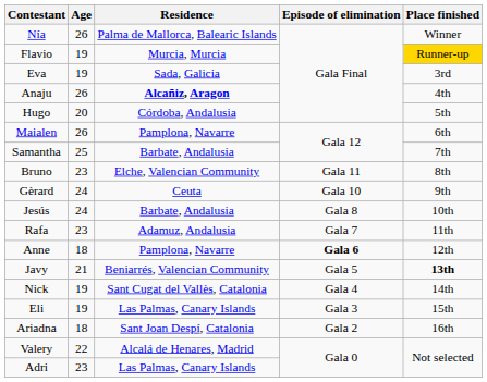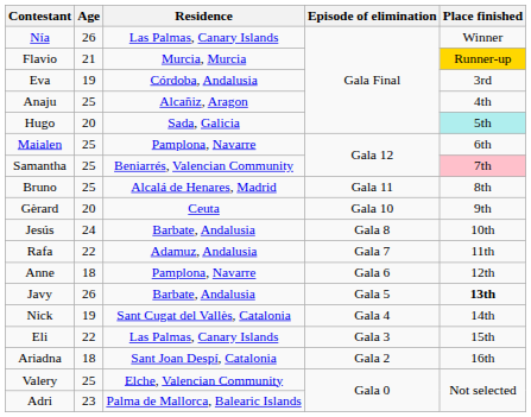 <table class="wikitable sortable" style="text-align:center">
 <tr>
 <th>Contestant</th>
 <th>Age</th>
 <th>Residence</th>
 <th>Episode of elimination</th>
 <th>Place finished</th>
 </tr>
 <tr>
 <td><a href='#'>Nía</a></td>
 <td>26</td>
-<td><a href='#'>Palma de Mallorca</a>, <a href='#'>Balearic Islands</a></td>
+<td><a href='#'>Las Palmas</a>, <a href='#'>Canary Islands</a></td>
 <td rowspan=5>Gala Final</td>
 <td>Winner</td>
 </tr>
 <tr>
 <td>Flavio</td>
-<td>19</td>
+<td>21</td>
 <td><a href='#'>Murcia</a>, <a href='#'>Murcia</a></td>
 <td style="background: gold;">Runner-up</td>
 </tr>
 <tr>
 <td>Eva</td>
 <td>19</td>
-<td><a href='#'>Sada</a>, <a href='#'>Galicia</a></td>
+<td><a href='#'>Córdoba</a>, <a href='#'>Andalusia</a></td>
 <td>3rd</td>
 </tr>
 <tr>
 <td>Anaju</td>
-<td>26</td>
-<td><strong><a href='#'>Alcañiz</a>, <a href='#'>Aragon</a></strong></td>
+<td>25</td>
+<td><a href='#'>Alcañiz</a>, <a href='#'>Aragon</a></td>
 <td>4th</td>
 </tr>
 <tr>
 <td>Hugo</td>
 <td>20</td>
-<td><a href='#'>Córdoba</a>, <a href='#'>Andalusia</a></td>
-<td>5th</td>
+<td><a href='#'>Sada</a>, <a href='#'>Galicia</a></td>
+<td style="background: paleturquoise;">5th</td>
 </tr>
 <tr>
 <td><a href='#'>Maialen</a></td>
-<td>26</td>
+<td>25</td>
 <td><a href='#'>Pamplona</a>, <a href='#'>Navarre</a></td>
 <td rowspan=2>Gala 12</td>
 <td>6th</td>
 </tr>
 <tr>
 <td>Samantha</td>
 <td>25</td>
-<td><a href='#'>Barbate</a>, <a href='#'>Andalusia</a></td>
-<td>7th</td>
+<td><a href='#'>Beniarrés</a>, <a href='#'>Valencian Community</a></td>
+<td style="background: pink;">7th</td>
 </tr>
 <tr>
 <td>Bruno</td>
-<td>23</td>
-<td><a href='#'>Elche</a>, <a href='#'>Valencian Community</a></td>
+<td>25</td>
+<td><a href='#'>Alcalá de Henares</a>, <a href='#'>Madrid</a></td>
 <td>Gala 11</td>
 <td>8th</td>
 </tr>
 <tr>
 <td>Gèrard</td>
-<td>24</td>
+<td>20</td>
 <td><a href='#'>Ceuta</a></td>
 <td>Gala 10</td>
 <td>9th</td>
 </tr>
 <tr>
 <td>Jesús</td>
 <td>24</td>
 <td><a href='#'>Barbate</a>, <a href='#'>Andalusia</a></td>
 <td>Gala 8</td>
 <td>10th</td>
 </tr>
 <tr>
 <td>Rafa</td>
-<td>23</td>
+<td>22</td>
 <td><a href='#'>Adamuz</a>, <a href='#'>Andalusia</a></td>
 <td>Gala 7</td>
 <td>11th</td>
 </tr>
 <tr>
 <td>Anne</td>
 <td>18</td>
 <td><a href='#'>Pamplona</a>, <a href='#'>Navarre</a></td>
-<td><strong>Gala 6</strong></td>
+<td>Gala 6</td>
 <td>12th</td>
 </tr>
 <tr>
 <td>Javy</td>
-<td>21</td>
-<td><a href='#'>Beniarrés</a>, <a href='#'>Valencian Community</a></td>
+<td>26</td>
+<td><a href='#'>Barbate</a>, <a href='#'>Andalusia</a></td>
 <td>Gala 5</td>
 <td><strong>13th</strong></td>
 </tr>
 <tr>
 <td>Nick</td>
 <td>19</td>
 <td><a href='#'>Sant Cugat del Vallès</a>, <a href='#'>Catalonia</a></td>
 <td>Gala 4</td>
 <td>14th</td>
 </tr>
 <tr>
 <td>Eli</td>
-<td>19</td>
+<td>22</td>
 <td><a href='#'>Las Palmas</a>, <a href='#'>Canary Islands</a></td>
 <td>Gala 3</td>
 <td>15th</td>
 </tr>
 <tr>
 <td>Ariadna</td>
 <td>18</td>
 <td><a href='#'>Sant Joan Despí</a>, <a href='#'>Catalonia</a></td>
 <td>Gala 2</td>
 <td>16th</td>
 </tr>
 <tr>
 <td>Valery</td>
-<td>22</td>
-<td><a href='#'>Alcalá de Henares</a>, <a href='#'>Madrid</a></td>
+<td>25</td>
+<td><a href='#'>Elche</a>, <a href='#'>Valencian Community</a></td>
 <td rowspan=2>Gala 0</td>
 <td rowspan=2>Not selected</td>
 </tr>
 <tr>
 <td>Adri</td>
 <td>23</td>
-<td><a href='#'>Las Palmas</a>, <a href='#'>Canary Islands</a></td>
+<td><a href='#'>Palma de Mallorca</a>, <a href='#'>Balearic Islands</a></td>
 </tr>
 </table>
